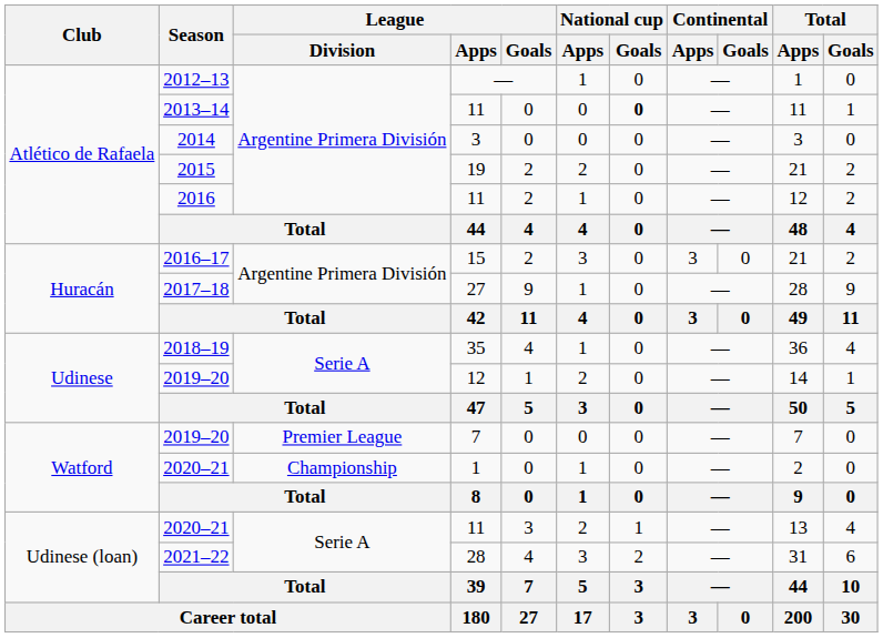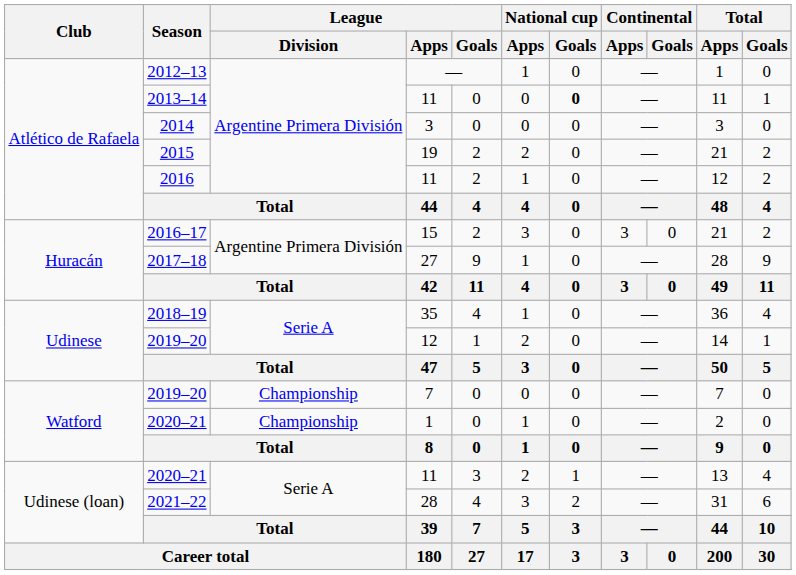 <table class="wikitable" style="text-align:center">
 <tr>
 <th rowspan="2">Club</th>
 <th rowspan="2">Season</th>
 <th colspan="3">League</th>
 <th colspan="2">National cup</th>
 <th colspan="2">Continental</th>
 <th colspan="2">Total</th>
 </tr>
 <tr>
 <th>Division</th>
 <th>Apps</th>
 <th>Goals</th>
 <th>Apps</th>
 <th>Goals</th>
 <th>Apps</th>
 <th>Goals</th>
 <th>Apps</th>
 <th>Goals</th>
 </tr>
 <tr>
 <td rowspan="6"><a href='#'>Atlético de Rafaela</a></td>
 <td><a href='#'>2012–13</a></td>
 <td rowspan="5"><a href='#'>Argentine Primera División</a></td>
 <td colspan="2">—</td>
 <td>1</td>
 <td>0</td>
 <td colspan="2">—</td>
 <td>1</td>
 <td>0</td>
 </tr>
 <tr>
 <td><a href='#'>2013–14</a></td>
 <td>11</td>
 <td>0</td>
 <td>0</td>
 <td><strong>0</strong></td>
 <td colspan="2">—</td>
 <td>11</td>
 <td>1</td>
 </tr>
 <tr>
 <td><a href='#'>2014</a></td>
 <td>3</td>
 <td>0</td>
 <td>0</td>
 <td>0</td>
 <td colspan="2">—</td>
 <td>3</td>
 <td>0</td>
 </tr>
 <tr>
 <td><a href='#'>2015</a></td>
 <td>19</td>
 <td>2</td>
 <td>2</td>
 <td>0</td>
 <td colspan="2">—</td>
 <td>21</td>
 <td>2</td>
 </tr>
 <tr>
 <td><a href='#'>2016</a></td>
 <td>11</td>
 <td>2</td>
 <td>1</td>
 <td>0</td>
 <td colspan="2">—</td>
 <td>12</td>
 <td>2</td>
 </tr>
 <tr>
 <th colspan="2">Total</th>
 <th>44</th>
 <th>4</th>
 <th>4</th>
 <th>0</th>
 <th colspan="2">—</th>
 <th>48</th>
 <th>4</th>
 </tr>
 <tr>
 <td rowspan="3"><a href='#'>Huracán</a></td>
 <td><a href='#'>2016–17</a></td>
 <td rowspan="2">Argentine Primera División</td>
 <td>15</td>
 <td>2</td>
 <td>3</td>
 <td>0</td>
 <td>3</td>
 <td>0</td>
 <td>21</td>
 <td>2</td>
 </tr>
 <tr>
 <td><a href='#'>2017–18</a></td>
 <td>27</td>
 <td>9</td>
 <td>1</td>
 <td>0</td>
 <td colspan="2">—</td>
 <td>28</td>
 <td>9</td>
 </tr>
 <tr>
 <th colspan="2">Total</th>
 <th>42</th>
 <th>11</th>
 <th>4</th>
 <th>0</th>
 <th>3</th>
 <th>0</th>
 <th>49</th>
 <th>11</th>
 </tr>
 <tr>
 <td rowspan="3"><a href='#'>Udinese</a></td>
 <td><a href='#'>2018–19</a></td>
 <td rowspan="2"><a href='#'>Serie A</a></td>
 <td>35</td>
 <td>4</td>
 <td>1</td>
 <td>0</td>
 <td colspan="2">—</td>
 <td>36</td>
 <td>4</td>
 </tr>
 <tr>
 <td><a href='#'>2019–20</a></td>
 <td>12</td>
 <td>1</td>
 <td>2</td>
 <td>0</td>
 <td colspan="2">—</td>
 <td>14</td>
 <td>1</td>
 </tr>
 <tr>
 <th colspan="2">Total</th>
 <th>47</th>
 <th>5</th>
 <th>3</th>
 <th>0</th>
 <th colspan="2">—</th>
 <th>50</th>
 <th>5</th>
 </tr>
 <tr>
 <td rowspan="3"><a href='#'>Watford</a></td>
 <td><a href='#'>2019–20</a></td>
-<td><a href='#'>Premier League</a></td>
+<td><a href='#'>Championship</a></td>
 <td>7</td>
 <td>0</td>
 <td>0</td>
 <td>0</td>
 <td colspan="2">—</td>
 <td>7</td>
 <td>0</td>
 </tr>
 <tr>
 <td><a href='#'>2020–21</a></td>
 <td><a href='#'>Championship</a></td>
 <td>1</td>
 <td>0</td>
 <td>1</td>
 <td>0</td>
 <td colspan="2">—</td>
 <td>2</td>
 <td>0</td>
 </tr>
 <tr>
 <th colspan="2">Total</th>
 <th>8</th>
 <th>0</th>
 <th>1</th>
 <th>0</th>
 <th colspan="2">—</th>
 <th>9</th>
 <th>0</th>
 </tr>
 <tr>
 <td rowspan="3">Udinese (loan)</td>
 <td><a href='#'>2020–21</a></td>
 <td rowspan="2">Serie A</td>
 <td>11</td>
 <td>3</td>
 <td>2</td>
 <td>1</td>
 <td colspan="2">—</td>
 <td>13</td>
 <td>4</td>
 </tr>
 <tr>
 <td><a href='#'>2021–22</a></td>
 <td>28</td>
 <td>4</td>
 <td>3</td>
 <td>2</td>
 <td colspan="2">—</td>
 <td>31</td>
 <td>6</td>
 </tr>
 <tr>
 <th colspan="2">Total</th>
 <th>39</th>
 <th>7</th>
 <th>5</th>
 <th>3</th>
 <th colspan="2">—</th>
 <th>44</th>
 <th>10</th>
 </tr>
 <tr>
 <th colspan="3">Career total</th>
 <th>180</th>
 <th>27</th>
 <th>17</th>
 <th>3</th>
 <th>3</th>
 <th>0</th>
 <th>200</th>
 <th>30</th>
 </tr>
 </table>
